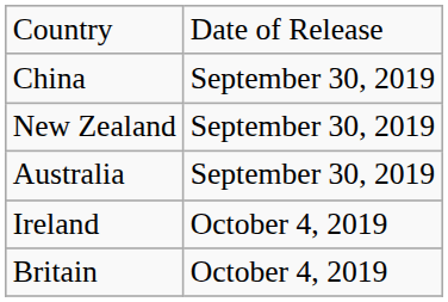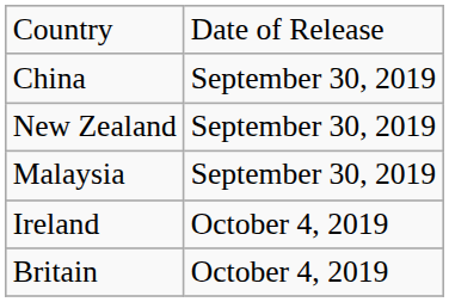 <table class="wikitable">
 <tr>
 <td>Country</td>
 <td>Date of  Release</td>
 </tr>
 <tr>
 <td>China</td>
 <td>September 30, 2019</td>
 </tr>
 <tr>
 <td>New Zealand</td>
 <td>September 30, 2019</td>
 </tr>
 <tr>
-<td>Australia</td>
+<td>Malaysia</td>
 <td>September 30, 2019</td>
 </tr>
 <tr>
 <td>Ireland</td>
 <td>October 4, 2019</td>
 </tr>
 <tr>
 <td>Britain</td>
 <td>October 4, 2019</td>
 </tr>
 </table>
